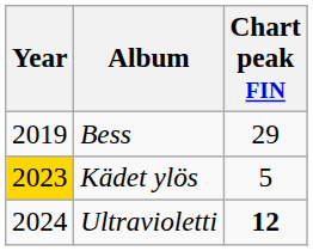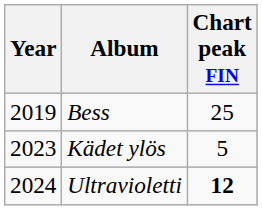 <table class="wikitable">
 <tr>
 <th>Year</th>
 <th>Album</th>
 <th>Chart <br>peak<br><small><a href='#'>FIN</a><br></small></th>
 </tr>
 <tr>
 <td>2019</td>
 <td><em>Bess</em></td>
-<td style="text-align:center;">29</td>
+<td style="text-align:center;">25</td>
 </tr>
 <tr>
-<td style="background: gold;">2023</td>
+<td>2023</td>
 <td><em>Kädet ylös</em></td>
 <td style="text-align:center;">5<br></td>
 </tr>
 <tr>
 <td>2024</td>
 <td><em>Ultravioletti</em></td>
 <td style="text-align:center;"><strong>12<br></strong></td>
 </tr>
 </table>
